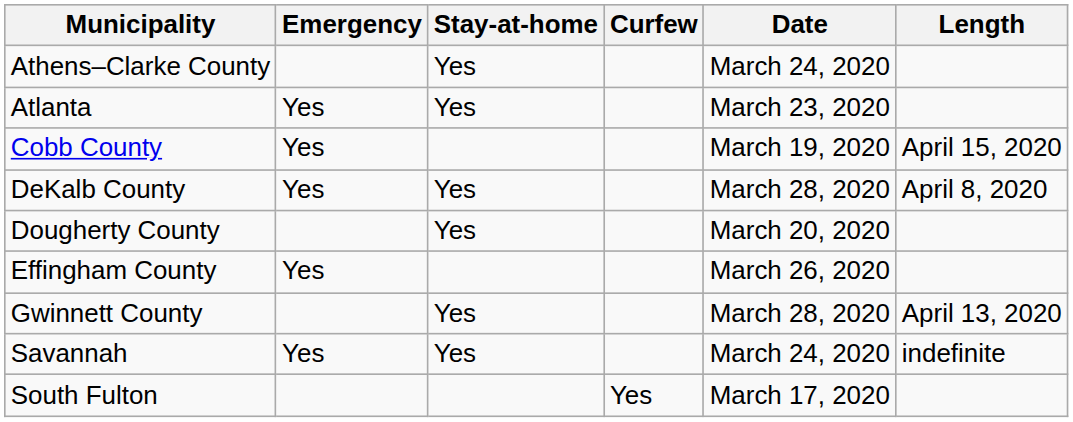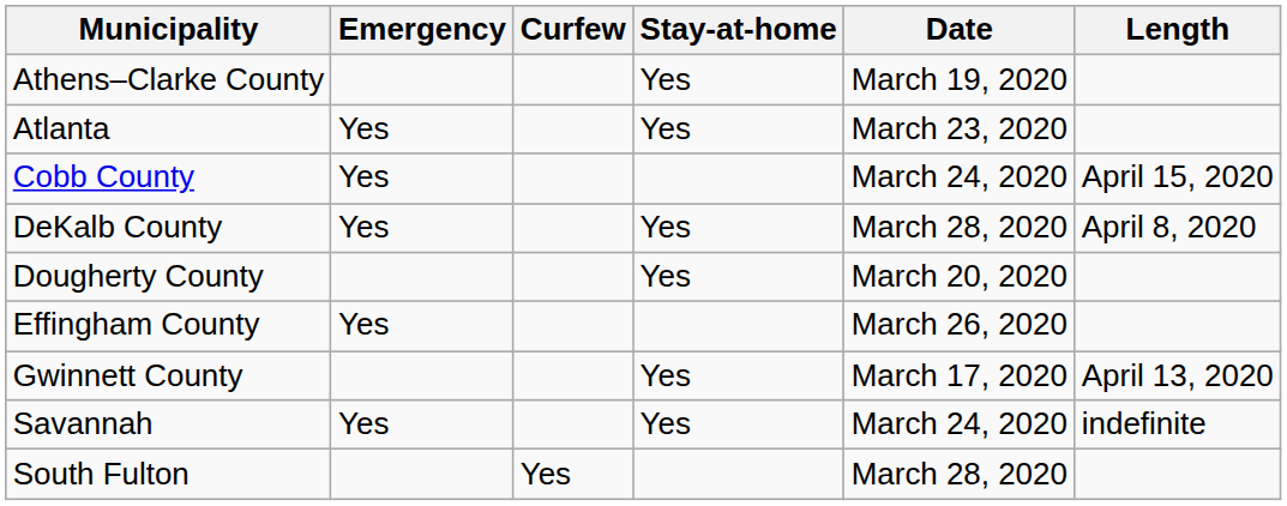 <table class="wikitable sortable">
 <tr>
 <th>Municipality</th>
 <th>Emergency</th>
+<th>Curfew</th>
 <th>Stay-at-home</th>
-<th>Curfew</th>
 <th>Date</th>
 <th>Length</th>
 </tr>
 <tr>
 <td>Athens–Clarke County</td>
 <td></td>
+<td></td>
 <td>Yes</td>
-<td></td>
-<td>March 24, 2020</td>
+<td>March 19, 2020</td>
 <td></td>
 </tr>
 <tr>
 <td>Atlanta</td>
 <td>Yes</td>
+<td></td>
 <td>Yes</td>
-<td></td>
 <td>March 23, 2020</td>
 <td></td>
 </tr>
 <tr>
 <td><a href='#'>Cobb County</a></td>
 <td>Yes</td>
 <td></td>
 <td></td>
-<td>March 19, 2020</td>
+<td>March 24, 2020</td>
 <td>April 15, 2020</td>
 </tr>
 <tr>
 <td>DeKalb County</td>
 <td>Yes</td>
+<td></td>
 <td>Yes</td>
-<td></td>
 <td>March 28, 2020</td>
 <td>April 8, 2020</td>
 </tr>
 <tr>
 <td>Dougherty County</td>
 <td></td>
+<td></td>
 <td>Yes</td>
-<td></td>
 <td>March 20, 2020</td>
 <td></td>
 </tr>
 <tr>
 <td>Effingham County</td>
 <td>Yes</td>
 <td></td>
 <td></td>
 <td>March 26, 2020</td>
 <td></td>
 </tr>
 <tr>
 <td>Gwinnett County</td>
 <td></td>
+<td></td>
 <td>Yes</td>
-<td></td>
-<td>March 28, 2020</td>
+<td>March 17, 2020</td>
 <td>April 13, 2020</td>
 </tr>
 <tr>
 <td>Savannah</td>
 <td>Yes</td>
+<td></td>
 <td>Yes</td>
-<td></td>
 <td>March 24, 2020</td>
 <td>indefinite</td>
 </tr>
 <tr>
 <td>South Fulton</td>
 <td></td>
+<td>Yes</td>
 <td></td>
-<td>Yes</td>
-<td>March 17, 2020</td>
+<td>March 28, 2020</td>
 <td></td>
 </tr>
 </table>
